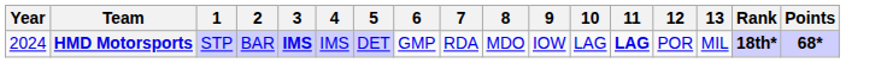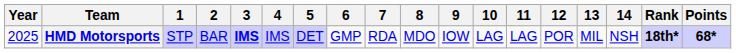 <table class="wikitable" style="text-align:center; font-size:85%">
 <tr>
 <th>Year</th>
 <th>Team</th>
 <th>1</th>
 <th>2</th>
 <th>3</th>
 <th>4</th>
 <th>5</th>
 <th>6</th>
 <th>7</th>
 <th>8</th>
 <th>9</th>
 <th>10</th>
 <th>11</th>
 <th>12</th>
 <th>13</th>
+<th>14</th>
 <th>Rank</th>
 <th>Points</th>
 </tr>
 <tr>
-<td><a href='#'>2024</a></td>
+<td><a href='#'>2025</a></td>
 <th nowrap><a href='#'>HMD Motorsports</a></th>
 <td style="background:#CFCFFF;"><a href='#'>STP</a><br></td>
 <td style="background:#CFCFFF;"><a href='#'>BAR</a><br></td>
 <td style="background:#CFCFFF;"><strong><a href='#'>IMS</a><br></strong></td>
 <td style="background:#CFCFFF;"><a href='#'>IMS</a><br></td>
 <td style="background:#CFCFFF;"><a href='#'>DET</a><br></td>
 <td style="background:#;"><a href='#'>GMP</a></td>
 <td style="background:#;"><a href='#'>RDA</a></td>
 <td style="background:#;"><a href='#'>MDO</a></td>
 <td style="background:#;"><a href='#'>IOW</a></td>
 <td style="background:#;"><a href='#'>LAG</a></td>
-<td style="background:#;"><strong><a href='#'>LAG</a></strong></td>
+<td style="background:#;"><a href='#'>LAG</a></td>
 <td style="background:#;"><a href='#'>POR</a></td>
 <td style="background:#;"><a href='#'>MIL</a></td>
+<td style="background:#;"><a href='#'>NSH</a></td>
 <th style="background:#CFCFFF;">18th*</th>
 <th style="background:#CFCFFF;">68*</th>
 </tr>
 </table>
